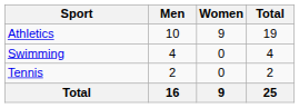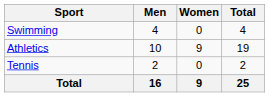 <table class="wikitable sortable" style="text-align:center;">
 <tr>
 <th width=180>Sport</th>
 <th width=55>Men</th>
 <th width=55>Women</th>
 <th width=55>Total</th>
 </tr>
 <tr>
+<td align=left><a href='#'>Swimming</a></td>
+<td>4</td>
+<td>0</td>
+<td>4</td>
+</tr>
+<tr>
 <td align=left><a href='#'>Athletics</a></td>
 <td>10</td>
 <td>9</td>
 <td>19</td>
-</tr>
-<tr>
-<td align=left><a href='#'>Swimming</a></td>
-<td>4</td>
-<td>0</td>
-<td>4</td>
 </tr>
 <tr>
 <td align=left><a href='#'>Tennis</a></td>
 <td>2</td>
 <td>0</td>
 <td>2</td>
 </tr>
 <tr>
 <th>Total</th>
 <th>16</th>
 <th>9</th>
 <th>25</th>
 </tr>
 </table>
